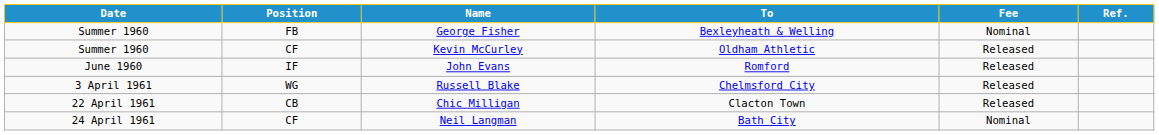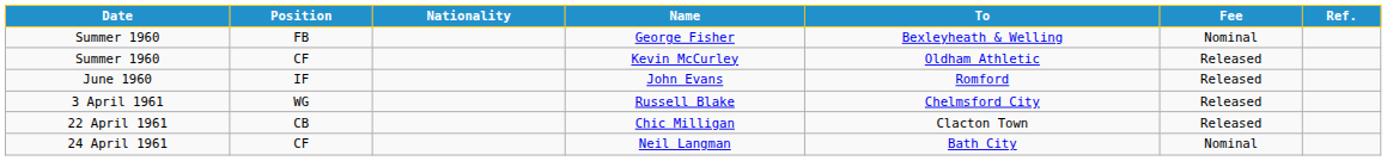 <table class="wikitable" style="text-align:center; font-size:90%; width:100%;">
 <tr>
 <th style="background:#2191CC; color:white; border:1px solid #F7C408; text-align:center;">Date</th>
 <th style="background:#2191CC; color:white; border:1px solid #F7C408; text-align:center;">Position</th>
+<th style="background:#2191CC; color:white; border:1px solid #F7C408; text-align:center;">Nationality</th>
 <th style="background:#2191CC; color:white; border:1px solid #F7C408; text-align:center;">Name</th>
 <th style="background:#2191CC; color:white; border:1px solid #F7C408; text-align:center;">To</th>
 <th style="background:#2191CC; color:white; border:1px solid #F7C408; text-align:center;">Fee</th>
 <th style="background:#2191CC; color:white; border:1px solid #F7C408; text-align:center;">Ref.</th>
 </tr>
 <tr>
 <td>Summer 1960</td>
 <td>FB</td>
+<td></td>
 <td><a href='#'>George Fisher</a></td>
 <td> <a href='#'>Bexleyheath & Welling</a></td>
 <td>Nominal</td>
 <td></td>
 </tr>
 <tr>
 <td>Summer 1960</td>
 <td>CF</td>
+<td></td>
 <td><a href='#'>Kevin McCurley</a></td>
 <td> <a href='#'>Oldham Athletic</a></td>
 <td>Released</td>
 <td></td>
 </tr>
 <tr>
 <td>June 1960</td>
 <td>IF</td>
+<td></td>
 <td><a href='#'>John Evans</a></td>
 <td> <a href='#'>Romford</a></td>
 <td>Released</td>
 <td></td>
 </tr>
 <tr>
 <td>3 April 1961</td>
 <td>WG</td>
+<td></td>
 <td><a href='#'>Russell Blake</a></td>
 <td> <a href='#'>Chelmsford City</a></td>
 <td>Released</td>
 <td></td>
 </tr>
 <tr>
 <td>22 April 1961</td>
 <td>CB</td>
+<td></td>
 <td><a href='#'>Chic Milligan</a></td>
 <td> Clacton Town</td>
 <td>Released</td>
 <td></td>
 </tr>
 <tr>
 <td>24 April 1961</td>
 <td>CF</td>
+<td></td>
 <td><a href='#'>Neil Langman</a></td>
 <td> <a href='#'>Bath City</a></td>
 <td>Nominal</td>
 <td></td>
 </tr>
 </table>
